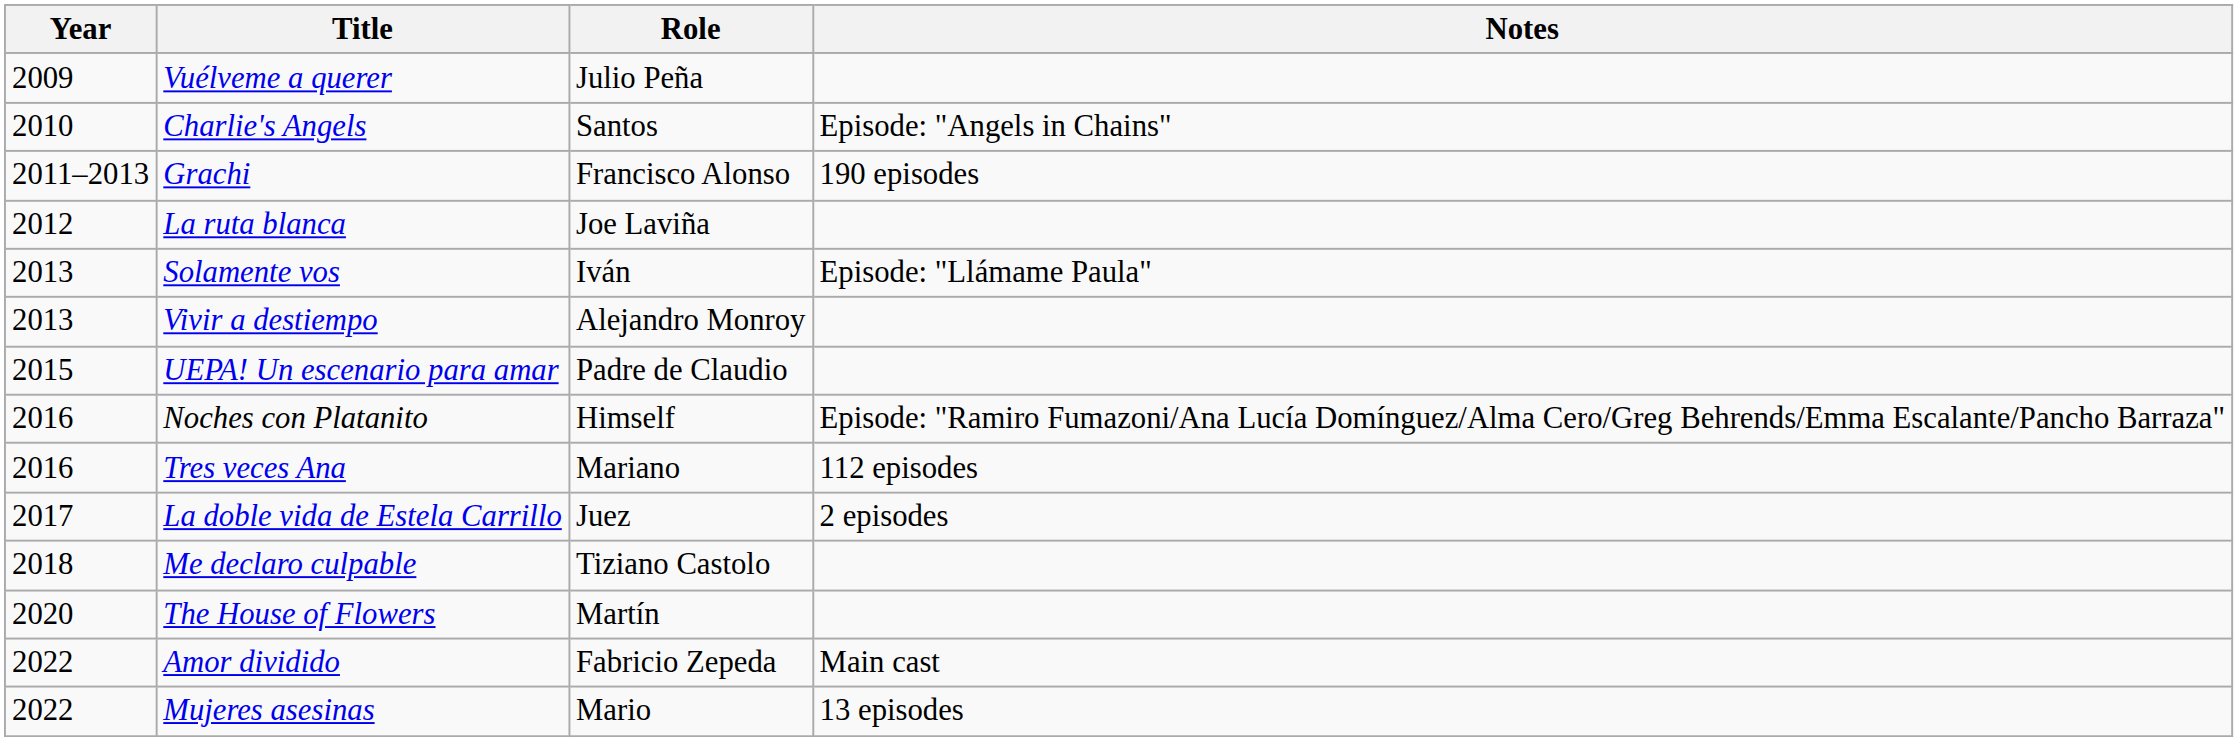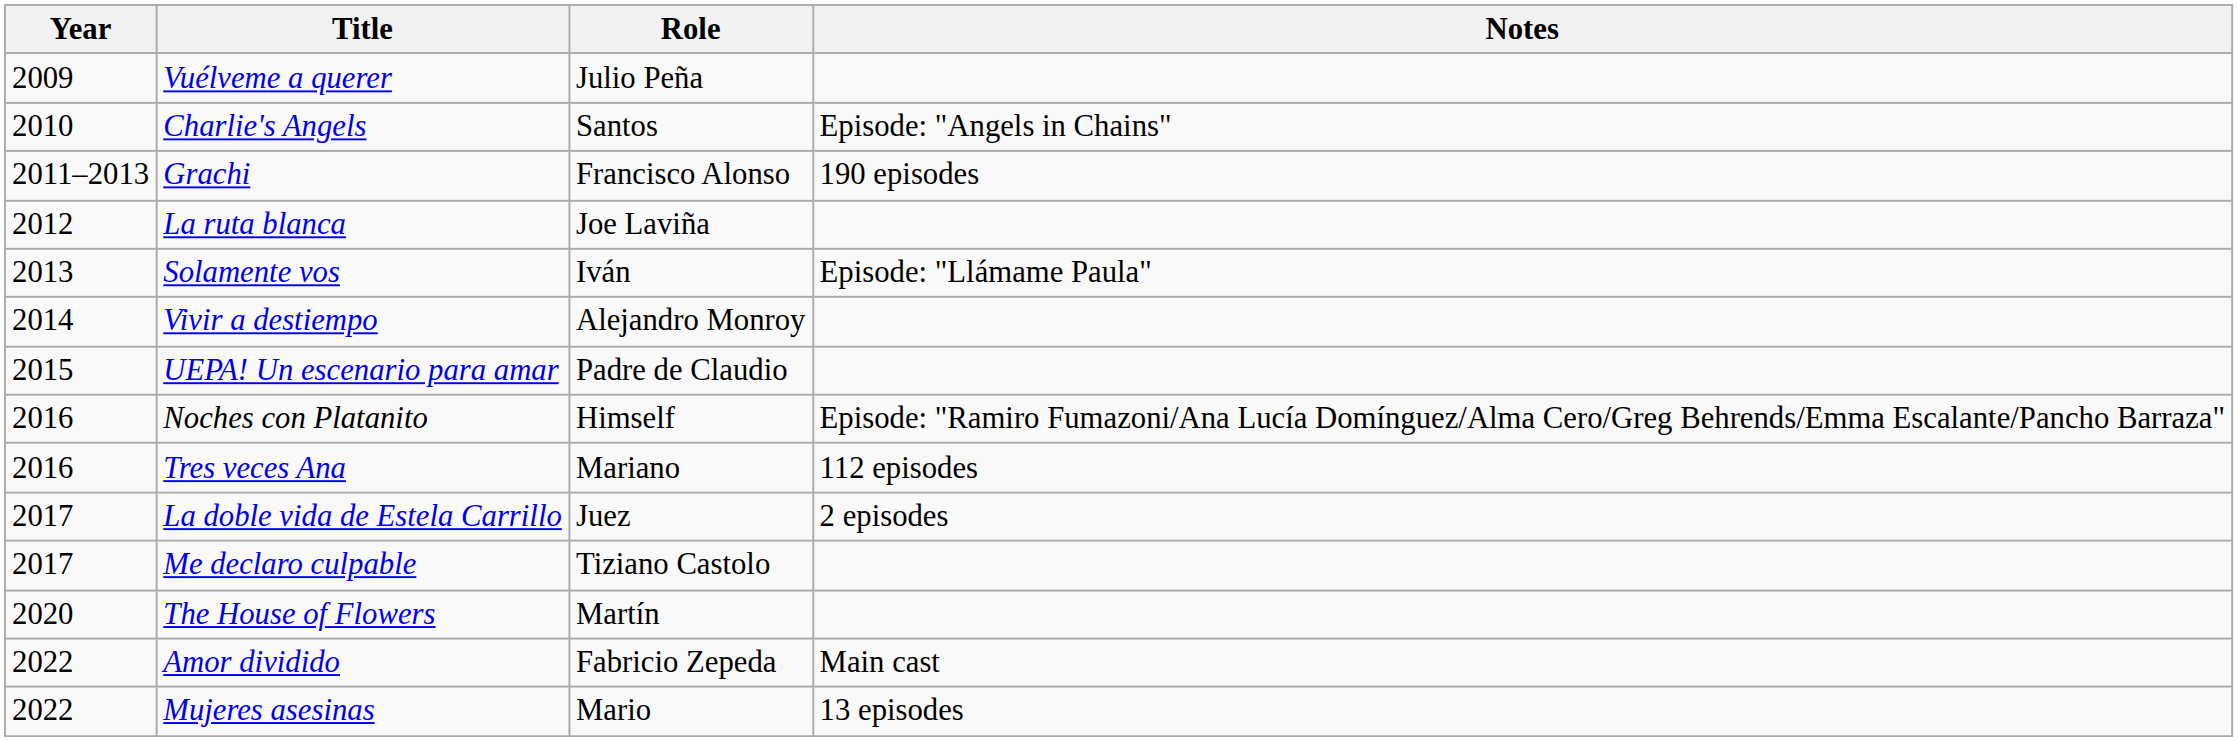 <table class="wikitable">
 <tr>
 <th>Year</th>
 <th>Title</th>
 <th>Role</th>
 <th>Notes</th>
 </tr>
 <tr>
 <td>2009</td>
 <td><em><a href='#'>Vuélveme a querer</a></em></td>
 <td>Julio Peña</td>
 <td></td>
 </tr>
 <tr>
 <td>2010</td>
 <td><em><a href='#'>Charlie's Angels</a></em></td>
 <td>Santos</td>
 <td>Episode: "Angels in Chains"</td>
 </tr>
 <tr>
 <td>2011–2013</td>
 <td><em><a href='#'>Grachi</a></em></td>
 <td>Francisco Alonso</td>
 <td>190 episodes</td>
 </tr>
 <tr>
 <td>2012</td>
 <td><em><a href='#'>La ruta blanca</a></em></td>
 <td>Joe Laviña</td>
 <td></td>
 </tr>
 <tr>
 <td>2013</td>
 <td><em><a href='#'>Solamente vos</a></em></td>
 <td>Iván</td>
 <td>Episode: "Llámame Paula"</td>
 </tr>
 <tr>
-<td>2013</td>
+<td>2014</td>
 <td><em><a href='#'>Vivir a destiempo</a></em></td>
 <td>Alejandro Monroy</td>
 <td></td>
 </tr>
 <tr>
 <td>2015</td>
 <td><em><a href='#'>UEPA! Un escenario para amar</a></em></td>
 <td>Padre de Claudio</td>
 <td></td>
 </tr>
 <tr>
 <td>2016</td>
 <td><em>Noches con Platanito</em></td>
 <td>Himself</td>
 <td>Episode: "Ramiro Fumazoni/Ana Lucía Domínguez/Alma Cero/Greg Behrends/Emma Escalante/Pancho Barraza"</td>
 </tr>
 <tr>
 <td>2016</td>
 <td><em><a href='#'>Tres veces Ana</a></em></td>
 <td>Mariano</td>
 <td>112 episodes</td>
 </tr>
 <tr>
 <td>2017</td>
 <td><em><a href='#'>La doble vida de Estela Carrillo</a></em></td>
 <td>Juez</td>
 <td>2 episodes</td>
 </tr>
 <tr>
-<td>2018</td>
+<td>2017</td>
 <td><em><a href='#'>Me declaro culpable</a></em></td>
 <td>Tiziano Castolo</td>
 <td></td>
 </tr>
 <tr>
 <td>2020</td>
 <td><em><a href='#'>The House of Flowers</a></em></td>
 <td>Martín</td>
 <td></td>
 </tr>
 <tr>
 <td>2022</td>
 <td><em><a href='#'>Amor dividido</a></em></td>
 <td>Fabricio Zepeda</td>
 <td>Main cast</td>
 </tr>
 <tr>
 <td>2022</td>
 <td><em><a href='#'>Mujeres asesinas</a></em></td>
 <td>Mario</td>
 <td>13 episodes</td>
 </tr>
 <tr>
 </tr>
 </table>
